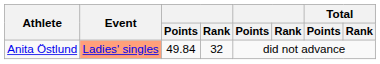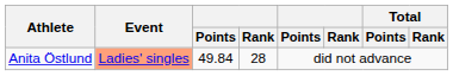 <table class="wikitable" style="font-size:90%">
 <tr>
 <th rowspan="2">Athlete</th>
 <th rowspan="2">Event</th>
 <th colspan="2"></th>
 <th colspan="2"></th>
 <th colspan="2">Total</th>
 </tr>
 <tr style="font-size:95%">
 <th>Points</th>
 <th>Rank</th>
 <th>Points</th>
 <th>Rank</th>
 <th>Points</th>
 <th>Rank</th>
 </tr>
 <tr align=center>
 <td align=left><a href='#'>Anita Östlund</a></td>
 <td align=left style="background: lightsalmon;"><a href='#'>Ladies' singles</a></td>
 <td>49.84</td>
-<td>32</td>
+<td>28</td>
 <td colspan=4>did not advance</td>
 </tr>
 </table>
